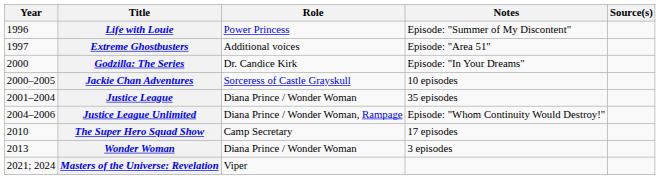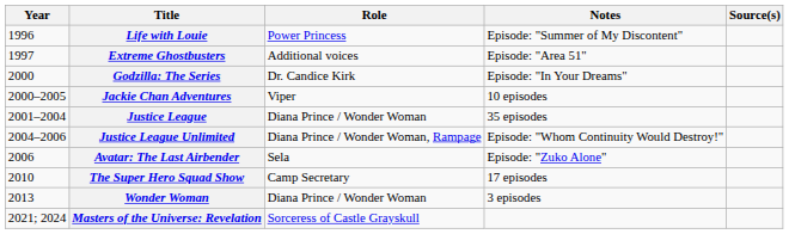 <table class="wikitable sortable">
 <tr>
 <th>Year</th>
 <th>Title</th>
 <th>Role</th>
 <th class = "unsortable">Notes</th>
 <th>Source(s)</th>
 </tr>
 <tr>
 <td>1996</td>
 <th scope="row"><em><a href='#'>Life with Louie</a></em></th>
 <td><a href='#'>Power Princess</a></td>
 <td>Episode: "Summer of My Discontent"</td>
 <td></td>
 </tr>
 <tr>
 <td>1997</td>
 <th scope="row"><em><a href='#'>Extreme Ghostbusters</a></em></th>
 <td>Additional voices</td>
 <td>Episode: "Area 51"</td>
 <td></td>
 </tr>
 <tr>
 <td>2000</td>
 <th scope="row"><em><a href='#'>Godzilla: The Series</a></em></th>
 <td>Dr. Candice Kirk</td>
 <td>Episode: "In Your Dreams"</td>
 <td></td>
 </tr>
 <tr>
 <td>2000–2005</td>
 <th scope="row"><em><a href='#'>Jackie Chan Adventures</a></em></th>
-<td><a href='#'>Sorceress of Castle Grayskull</a></td>
+<td>Viper</td>
 <td>10 episodes</td>
 <td></td>
 </tr>
 <tr>
 <td>2001–2004</td>
 <th scope="row"><em><a href='#'> Justice League</a></em></th>
 <td>Diana Prince / Wonder Woman</td>
 <td>35 episodes</td>
 <td></td>
 </tr>
 <tr>
 <td>2004–2006</td>
 <th scope="row"><em><a href='#'>Justice League Unlimited</a></em></th>
 <td>Diana Prince / Wonder Woman, <a href='#'>Rampage</a></td>
 <td>Episode: "Whom Continuity Would Destroy!"</td>
+<td></td>
+</tr>
+<tr>
+<td>2006</td>
+<th scope="row"><em><a href='#'>Avatar: The Last Airbender</a></em></th>
+<td>Sela</td>
+<td>Episode: "<a href='#'>Zuko Alone</a>"</td>
 <td></td>
 </tr>
 <tr>
 <td>2010</td>
 <th scope="row"><em><a href='#'>The Super Hero Squad Show</a></em></th>
 <td>Camp Secretary</td>
 <td>17 episodes</td>
 <td></td>
 </tr>
 <tr>
 <td>2013</td>
 <th scope="row"><em><a href='#'>Wonder Woman</a></em></th>
 <td>Diana Prince / Wonder Woman</td>
 <td>3 episodes</td>
 <td></td>
 </tr>
 <tr>
 <td>2021; 2024</td>
 <th scope="row"><em><a href='#'>Masters of the Universe: Revelation</a></em></th>
-<td>Viper</td>
+<td><a href='#'>Sorceress of Castle Grayskull</a></td>
 <td></td>
 <td></td>
 </tr>
 </table>
